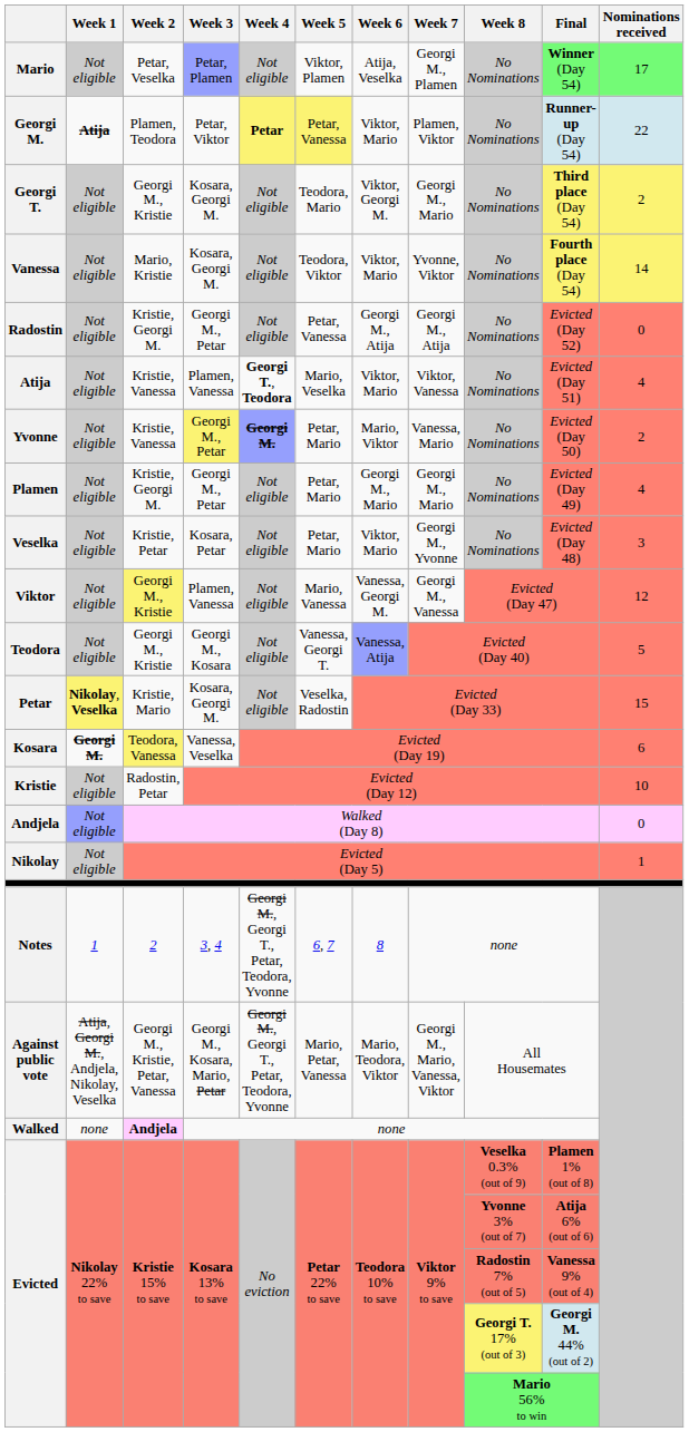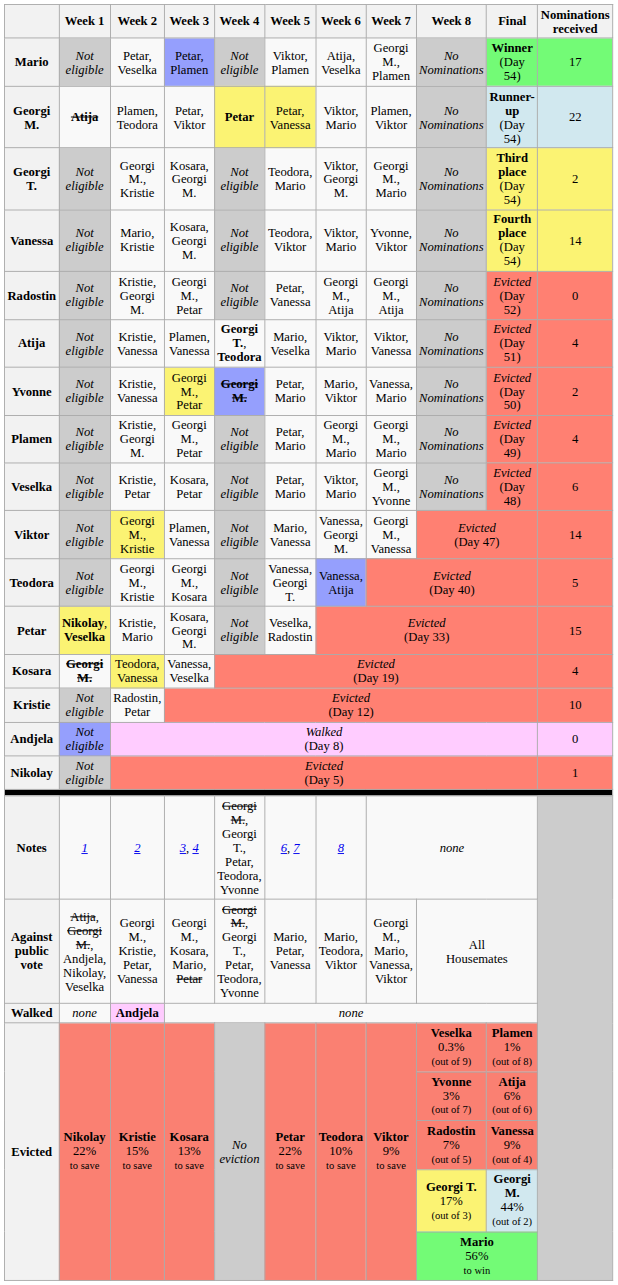 <table class="wikitable" style="text-align:center; width:100%; font-size:85%; line-height:15px">
 <tr>
 <th style="width:5%;"></th>
 <th style="width:5%;">Week 1</th>
 <th style="width:5%;">Week 2</th>
 <th style="width:5%;">Week 3</th>
 <th style="width:5%;">Week 4</th>
 <th style="width:5%;">Week 5</th>
 <th style="width:5%;">Week 6</th>
 <th style="width:5%;">Week 7</th>
 <th style="width:5%;">Week 8</th>
 <th style="width:5%">Final</th>
 <th style="width:1%">Nominations<br>received</th>
 </tr>
 <tr>
 <th>Mario</th>
 <td style="background:#cccccc;"><em>Not<br>eligible</em></td>
 <td>Petar,<br>Veselka</td>
 <td style="background:#959FFD">Petar,<br>Plamen</td>
 <td style="background:#cccccc"><em>Not<br>eligible</em></td>
 <td>Viktor,<br>Plamen</td>
 <td>Atija,<br>Veselka</td>
 <td>Georgi M.,<br>Plamen</td>
 <td style="background:#cccccc;"><em>No<br>Nominations</em></td>
 <td style="background:#73FB76;"><strong>Winner</strong><br>(Day 54)</td>
 <td style="background:#73FB76;">17</td>
 </tr>
 <tr>
 <th>Georgi M.</th>
 <td><s><strong>Atija</strong></s></td>
 <td>Plamen,<br>Teodora</td>
 <td>Petar,<br>Viktor</td>
 <td style="background:#FBF373;"><strong>Petar</strong></td>
 <td style="background:#FBF373;">Petar,<br>Vanessa</td>
 <td>Viktor,<br>Mario</td>
 <td>Plamen,<br>Viktor</td>
 <td style="background:#cccccc;"><em>No<br>Nominations</em></td>
 <td style="background:#D1E8EF;"><strong>Runner-up</strong><br>(Day 54)</td>
 <td style="background:#D1E8EF;">22</td>
 </tr>
 <tr>
 <th>Georgi T.</th>
 <td style="background:#cccccc;"><em>Not<br>eligible</em></td>
 <td>Georgi M.,<br>Kristie</td>
 <td>Kosara,<br>Georgi M.</td>
 <td style="background:#cccccc"><em>Not<br>eligible</em></td>
 <td>Teodora,<br>Mario</td>
 <td>Viktor,<br>Georgi M.</td>
 <td>Georgi M.,<br>Mario</td>
 <td style="background:#cccccc;"><em>No<br>Nominations</em></td>
 <td style="background:#FBF373;"><strong>Third place</strong><br>(Day 54)</td>
 <td style="background:#FBF373;">2</td>
 </tr>
 <tr>
 <th>Vanessa</th>
 <td style="background:#cccccc;"><em>Not<br>eligible</em></td>
 <td>Mario,<br>Kristie</td>
 <td>Kosara,<br>Georgi M.</td>
 <td style="background:#cccccc"><em>Not<br>eligible</em></td>
 <td>Teodora,<br>Viktor</td>
 <td>Viktor,<br>Mario</td>
 <td>Yvonne,<br>Viktor</td>
 <td style="background:#cccccc;"><em>No<br>Nominations</em></td>
 <td style="background:#FBF373;"><strong>Fourth place</strong><br>(Day 54)</td>
 <td style="background:#FBF373;">14</td>
 </tr>
 <tr>
 <th>Radostin</th>
 <td style="background:#cccccc;"><em>Not<br>eligible</em></td>
 <td>Kristie,<br>Georgi M.</td>
 <td>Georgi M.,<br>Petar</td>
 <td style="background:#cccccc"><em>Not<br>eligible</em></td>
 <td>Petar,<br>Vanessa</td>
 <td>Georgi M.,<br>Atija</td>
 <td>Georgi M.,<br>Atija</td>
 <td style="background:#cccccc;"><em>No<br>Nominations</em></td>
 <td style="background:#FF8072"><em>Evicted</em><br>(Day 52)</td>
 <td style="background:#FF8072">0</td>
 </tr>
 <tr>
 <th>Atija</th>
 <td style="background:#cccccc"><em>Not<br>eligible</em></td>
 <td>Kristie,<br>Vanessa</td>
 <td>Plamen,<br>Vanessa</td>
 <td><strong>Georgi T.</strong>,<br><strong>Teodora</strong></td>
 <td>Mario,<br>Veselka</td>
 <td>Viktor,<br>Mario</td>
 <td>Viktor,<br>Vanessa</td>
 <td style="background:#cccccc;"><em>No<br>Nominations</em></td>
 <td style="background:#FF8072"><em>Evicted</em><br>(Day 51)</td>
 <td style="background:#FF8072">4</td>
 </tr>
 <tr>
 <th>Yvonne</th>
 <td style="background:#cccccc;"><em>Not<br>eligible</em></td>
 <td>Kristie,<br>Vanessa</td>
 <td style="background:#FBF373;">Georgi M.,<br>Petar</td>
 <td style="background:#959FFD"><s><strong>Georgi M.</strong></s></td>
 <td>Petar,<br>Mario</td>
 <td>Mario,<br>Viktor</td>
 <td>Vanessa,<br>Mario</td>
 <td style="background:#cccccc;"><em>No<br>Nominations</em></td>
 <td style="background:#FF8072"><em>Evicted</em><br>(Day 50)</td>
 <td style="background:#FF8072">2</td>
 </tr>
 <tr>
 <th>Plamen</th>
 <td style="background:#cccccc;"><em>Not<br>eligible</em></td>
 <td>Kristie,<br>Georgi M.</td>
 <td>Georgi M.,<br>Petar</td>
 <td style="background:#cccccc"><em>Not<br>eligible</em></td>
 <td>Petar,<br>Mario</td>
 <td>Georgi M.,<br>Mario</td>
 <td>Georgi M.,<br>Mario</td>
 <td style="background:#cccccc;"><em>No<br>Nominations</em></td>
 <td style="background:#FF8072"><em>Evicted</em><br>(Day 49)</td>
 <td style="background:#FF8072">4</td>
 </tr>
 <tr>
 <th>Veselka</th>
 <td style="background:#cccccc;"><em>Not<br>eligible</em></td>
 <td>Kristie,<br>Petar</td>
 <td>Kosara,<br>Petar</td>
 <td style="background:#cccccc"><em>Not<br>eligible</em></td>
 <td>Petar,<br>Mario</td>
 <td>Viktor,<br>Mario</td>
 <td>Georgi M.,<br>Yvonne</td>
 <td style="background:#cccccc;"><em>No<br>Nominations</em></td>
 <td style="background:#FF8072"><em>Evicted</em><br>(Day 48)</td>
-<td style="background:#FF8072">3</td>
+<td style="background:#FF8072">6</td>
 </tr>
 <tr>
 <th>Viktor</th>
 <td style="background:#cccccc;"><em>Not<br>eligible</em></td>
 <td style="background:#FBF373;">Georgi M.,<br>Kristie</td>
 <td>Plamen,<br>Vanessa</td>
 <td style="background:#cccccc"><em>Not<br>eligible</em></td>
 <td>Mario,<br>Vanessa</td>
 <td>Vanessa,<br>Georgi M.</td>
 <td>Georgi M.,<br>Vanessa</td>
 <td style="background:#FF8072" colspan="2"><em>Evicted</em><br>(Day 47)</td>
-<td style="background:#FF8072">12</td>
+<td style="background:#FF8072">14</td>
 </tr>
 <tr>
 <th>Teodora</th>
 <td style="background:#cccccc;"><em>Not<br>eligible</em></td>
 <td>Georgi M.,<br>Kristie</td>
 <td>Georgi M.,<br>Kosara</td>
 <td style="background:#cccccc"><em>Not<br>eligible</em></td>
 <td>Vanessa,<br>Georgi T.</td>
 <td style="background:#959FFD">Vanessa,<br>Atija</td>
 <td style="background:#FF8072;" colspan="3"><em>Evicted</em><br>(Day 40)</td>
 <td style="background:#FF8072;">5</td>
 </tr>
 <tr>
 <th>Petar<br><small></small></th>
 <td style="background:#FBF373;"><strong>Nikolay</strong>,<br><strong>Veselka</strong></td>
 <td>Kristie,<br>Mario</td>
 <td>Kosara,<br>Georgi M.</td>
 <td style="background:#cccccc"><em>Not<br>eligible</em></td>
 <td>Veselka,<br>Radostin</td>
 <td style="background:#FF8072;" colspan="4"><em>Evicted</em><br>(Day 33)</td>
 <td style="background:#FF8072;">15</td>
 </tr>
 <tr>
 <th>Kosara</th>
 <td><s><strong>Georgi M.</strong></s></td>
 <td style="background:#FBF373;">Teodora,<br>Vanessa</td>
 <td>Vanessa,<br>Veselka</td>
 <td style="background:#FF8072;" colspan="6"><em>Evicted</em><br>(Day 19)</td>
-<td style="background:#FF8072;">6</td>
+<td style="background:#FF8072;">4</td>
 </tr>
 <tr>
 <th>Kristie</th>
 <td style="background:#cccccc;"><em>Not<br>eligible</em></td>
 <td>Radostin,<br>Petar</td>
 <td style="background:#FF8072;" colspan="7"><em>Evicted</em><br>(Day 12)</td>
 <td style="background:#FF8072;">10</td>
 </tr>
 <tr>
 <th>Andjela</th>
 <td style="background:#959FFD"><em>Not<br>eligible</em></td>
 <td style="background:#fcf;" colspan="8"><em>Walked</em><br>(Day 8)</td>
 <td style="background:#fcf;">0</td>
 </tr>
 <tr>
 <th>Nikolay</th>
 <td style="background:#cccccc;"><em>Not<br>eligible</em></td>
 <td style="background:#FF8072;" colspan="8"><em>Evicted</em><br>(Day 5)</td>
 <td style="background:#FF8072;">1</td>
 </tr>
 <tr>
 <th style="background:#000;" colspan="11"></th>
 </tr>
 <tr>
 <th>Notes</th>
 <td><em><a href='#'>1</a></em></td>
 <td><em><a href='#'>2</a></em></td>
 <td><em><a href='#'>3</a></em>, <em><a href='#'>4</a></em></td>
 <td><s>Georgi M.</s>,<br>Georgi T.,<br>Petar,<br>Teodora,<br>Yvonne</td>
 <td><em><a href='#'>6</a></em>, <em><a href='#'>7</a></em></td>
 <td><em><a href='#'>8</a></em></td>
 <td colspan=3><em>none</em></td>
 <td rowspan="11" bgcolor="CCCCCC"></td>
 </tr>
 <tr>
 <th>Against<br>public vote</th>
 <td><s>Atija</s>,<br><s>Georgi M.</s>,<br>Andjela,<br>Nikolay,<br>Veselka</td>
 <td>Georgi M.,<br>Kristie,<br>Petar,<br>Vanessa</td>
 <td>Georgi M.,<br>Kosara,<br>Mario,<br><s>Petar</s></td>
 <td><s>Georgi M.</s>,<br>Georgi T.,<br>Petar,<br>Teodora,<br>Yvonne</td>
 <td>Mario,<br>Petar,<br>Vanessa</td>
 <td>Mario,<br>Teodora,<br>Viktor</td>
 <td>Georgi M.,<br>Mario,<br>Vanessa,<br>Viktor</td>
 <td colspan=2>All<br>Housemates</td>
 </tr>
 <tr>
 <th>Walked</th>
 <td><em>none</em></td>
 <td style="background:#fcf;"><strong>Andjela</strong></td>
 <td colspan=7><em>none</em></td>
 </tr>
 <tr>
 <th rowspan=5>Evicted</th>
 <td rowspan=5 style="background:salmon;"><strong>Nikolay</strong><br>22%<br><small>to save</small></td>
 <td rowspan=5 style="background:salmon;"><strong>Kristie</strong><br>15%<br><small>to save</small></td>
 <td rowspan=5 style="background:salmon;"><strong>Kosara</strong><br>13%<br><small>to save</small></td>
 <td rowspan=5 style="background:#ccc;"><em>No<br>eviction</em></td>
 <td rowspan=5 style="background:salmon;"><strong>Petar</strong><br>22%<br><small>to save</small></td>
 <td rowspan=5 style="background:salmon;"><strong>Teodora</strong><br>10%<br><small>to save</small></td>
 <td rowspan=5 style="background:salmon;"><strong>Viktor</strong><br>9%<br><small>to save</small></td>
 <td bgcolor="salmon"><strong>Veselka</strong><br>0.3%<br><small>(out of 9)</small></td>
 <td bgcolor="salmon"><strong>Plamen</strong><br>1%<br><small>(out of 8)</small></td>
 </tr>
 <tr>
 <td bgcolor="salmon"><strong>Yvonne</strong><br>3%<br><small>(out of 7)</small></td>
 <td bgcolor="salmon"><strong>Atija</strong><br>6%<br><small>(out of 6)</small></td>
 </tr>
 <tr>
 <td bgcolor="salmon"><strong>Radostin</strong><br>7%<br><small>(out of 5)</small></td>
 <td bgcolor="salmon"><strong>Vanessa</strong><br>9%<br><small>(out of 4)</small></td>
 </tr>
 <tr>
 <td style="background:#FBF373"><strong>Georgi T.</strong><br>17%<br><small>(out of 3)</small></td>
 <td style="background:#D1E8EF"><strong>Georgi M.</strong><br>44%<br><small>(out of 2)</small></td>
 </tr>
 <tr>
 <td colspan=2 style="background:#73FB76"><strong>Mario </strong><br>56%<br><small>to win</small></td>
 </tr>
 </table>
